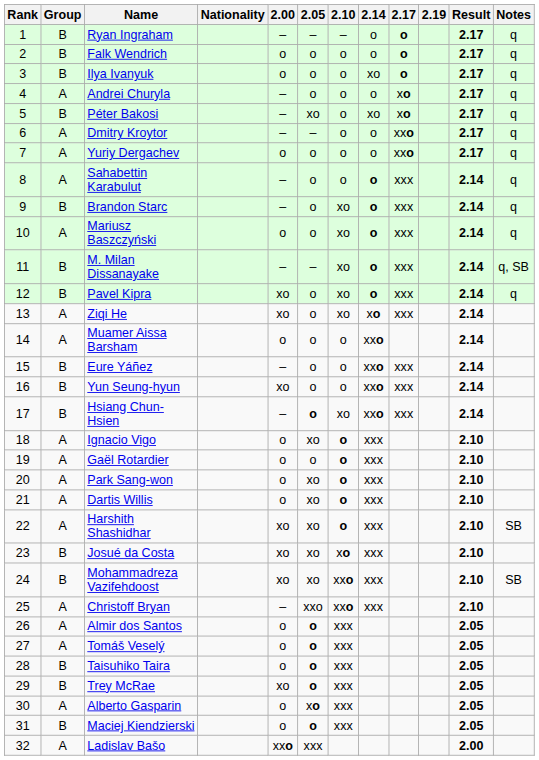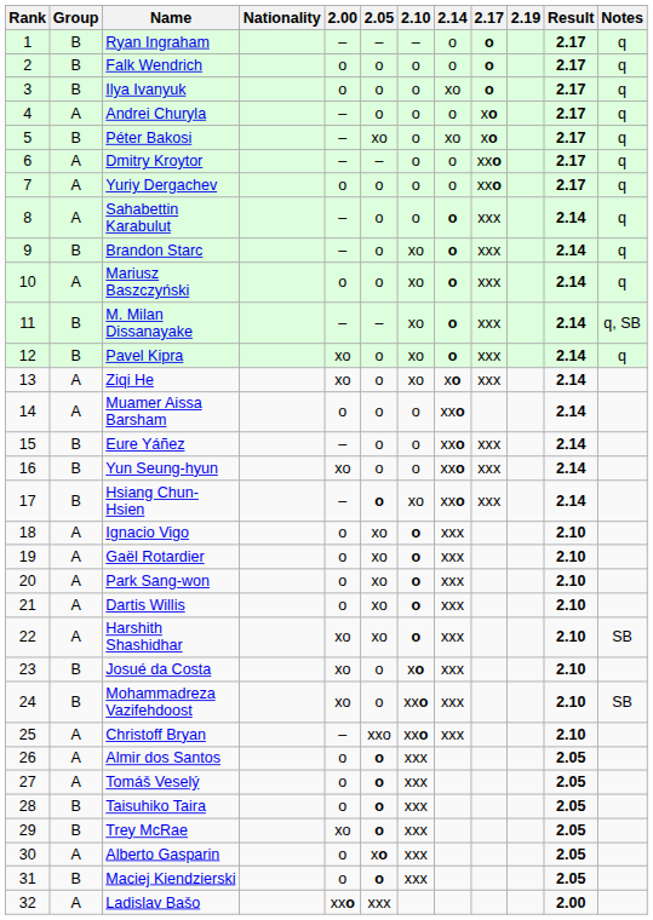 <table class="wikitable sortable" style="text-align:center;font-size:90%">
 <tr>
 <th>Rank</th>
 <th>Group</th>
 <th>Name</th>
 <th>Nationality</th>
 <th>2.00</th>
 <th>2.05</th>
 <th>2.10</th>
 <th>2.14</th>
 <th>2.17</th>
 <th>2.19</th>
 <th>Result</th>
 <th>Notes</th>
 </tr>
 <tr bgcolor=ddffdd>
 <td>1</td>
 <td>B</td>
 <td align="left"><a href='#'>Ryan Ingraham</a></td>
 <td align=left></td>
 <td>–</td>
 <td>–</td>
 <td>–</td>
 <td>o</td>
 <td><strong>o</strong></td>
 <td></td>
 <td><strong>2.17</strong></td>
 <td>q</td>
 </tr>
 <tr bgcolor=ddffdd>
 <td>2</td>
 <td>B</td>
 <td align="left"><a href='#'>Falk Wendrich</a></td>
 <td align=left></td>
 <td>o</td>
 <td>o</td>
 <td>o</td>
 <td>o</td>
 <td><strong>o</strong></td>
 <td></td>
 <td><strong>2.17</strong></td>
 <td>q</td>
 </tr>
 <tr bgcolor=ddffdd>
 <td>3</td>
 <td>B</td>
 <td align="left"><a href='#'>Ilya Ivanyuk</a></td>
 <td align=left></td>
 <td>o</td>
 <td>o</td>
 <td>o</td>
 <td>xo</td>
 <td><strong>o</strong></td>
 <td></td>
 <td><strong>2.17</strong></td>
 <td>q</td>
 </tr>
 <tr bgcolor=ddffdd>
 <td>4</td>
 <td>A</td>
 <td align="left"><a href='#'>Andrei Churyla</a></td>
 <td align=left></td>
 <td>–</td>
 <td>o</td>
 <td>o</td>
 <td>o</td>
 <td>x<strong>o</strong></td>
 <td></td>
 <td><strong>2.17</strong></td>
 <td>q</td>
 </tr>
 <tr bgcolor=ddffdd>
 <td>5</td>
 <td>B</td>
 <td align="left"><a href='#'>Péter Bakosi</a></td>
 <td align=left></td>
 <td>–</td>
 <td>xo</td>
 <td>o</td>
 <td>xo</td>
 <td>x<strong>o</strong></td>
 <td></td>
 <td><strong>2.17</strong></td>
 <td>q</td>
 </tr>
 <tr bgcolor=ddffdd>
 <td>6</td>
 <td>A</td>
 <td align="left"><a href='#'>Dmitry Kroytor</a></td>
 <td align=left></td>
 <td>–</td>
 <td>–</td>
 <td>o</td>
 <td>o</td>
 <td>xx<strong>o</strong></td>
 <td></td>
 <td><strong>2.17</strong></td>
 <td>q</td>
 </tr>
 <tr bgcolor=ddffdd>
 <td>7</td>
 <td>A</td>
 <td align="left"><a href='#'>Yuriy Dergachev</a></td>
 <td align=left></td>
 <td>o</td>
 <td>o</td>
 <td>o</td>
 <td>o</td>
 <td>xx<strong>o</strong></td>
 <td></td>
 <td><strong>2.17</strong></td>
 <td>q</td>
 </tr>
 <tr bgcolor=ddffdd>
 <td>8</td>
 <td>A</td>
 <td align="left"><a href='#'>Sahabettin Karabulut</a></td>
 <td align=left></td>
 <td>–</td>
 <td>o</td>
 <td>o</td>
 <td><strong>o</strong></td>
 <td>xxx</td>
 <td></td>
 <td><strong>2.14</strong></td>
 <td>q</td>
 </tr>
 <tr bgcolor=ddffdd>
 <td>9</td>
 <td>B</td>
 <td align="left"><a href='#'>Brandon Starc</a></td>
 <td align=left></td>
 <td>–</td>
 <td>o</td>
 <td>xo</td>
 <td><strong>o</strong></td>
 <td>xxx</td>
 <td></td>
 <td><strong>2.14</strong></td>
 <td>q</td>
 </tr>
 <tr bgcolor=ddffdd>
 <td>10</td>
 <td>A</td>
 <td align="left"><a href='#'>Mariusz Baszczyński</a></td>
 <td align=left></td>
 <td>o</td>
 <td>o</td>
 <td>xo</td>
 <td><strong>o</strong></td>
 <td>xxx</td>
 <td></td>
 <td><strong>2.14</strong></td>
 <td>q</td>
 </tr>
 <tr bgcolor=ddffdd>
 <td>11</td>
 <td>B</td>
 <td align="left"><a href='#'>M. Milan Dissanayake</a></td>
 <td align=left></td>
 <td>–</td>
 <td>–</td>
 <td>xo</td>
 <td><strong>o</strong></td>
 <td>xxx</td>
 <td></td>
 <td><strong>2.14</strong></td>
 <td>q, SB</td>
 </tr>
 <tr bgcolor=ddffdd>
 <td>12</td>
 <td>B</td>
 <td align="left"><a href='#'>Pavel Kipra</a></td>
 <td align=left></td>
 <td>xo</td>
 <td>o</td>
 <td>xo</td>
 <td><strong>o</strong></td>
 <td>xxx</td>
 <td></td>
 <td><strong>2.14</strong></td>
 <td>q</td>
 </tr>
 <tr>
 <td>13</td>
 <td>A</td>
 <td align="left"><a href='#'>Ziqi He</a></td>
 <td align=left></td>
 <td>xo</td>
 <td>o</td>
 <td>xo</td>
 <td>x<strong>o</strong></td>
 <td>xxx</td>
 <td></td>
 <td><strong>2.14</strong></td>
 <td></td>
 </tr>
 <tr>
 <td>14</td>
 <td>A</td>
 <td align="left"><a href='#'>Muamer Aissa Barsham</a></td>
 <td align=left></td>
 <td>o</td>
 <td>o</td>
 <td>o</td>
 <td>xx<strong>o</strong></td>
 <td></td>
 <td></td>
 <td><strong>2.14</strong></td>
 <td></td>
 </tr>
 <tr>
 <td>15</td>
 <td>B</td>
 <td align="left"><a href='#'>Eure Yáñez</a></td>
 <td align=left></td>
 <td>–</td>
 <td>o</td>
 <td>o</td>
 <td>xx<strong>o</strong></td>
 <td>xxx</td>
 <td></td>
 <td><strong>2.14</strong></td>
 <td></td>
 </tr>
 <tr>
 <td>16</td>
 <td>B</td>
 <td align="left"><a href='#'>Yun Seung-hyun</a></td>
 <td align=left></td>
 <td>xo</td>
 <td>o</td>
 <td>o</td>
 <td>xx<strong>o</strong></td>
 <td>xxx</td>
 <td></td>
 <td><strong>2.14</strong></td>
 <td></td>
 </tr>
 <tr>
 <td>17</td>
 <td>B</td>
 <td align="left"><a href='#'>Hsiang Chun-Hsien</a></td>
 <td align=left></td>
 <td>–</td>
 <td><strong>o</strong></td>
 <td>xo</td>
 <td>xx<strong>o</strong></td>
 <td>xxx</td>
 <td></td>
 <td><strong>2.14</strong></td>
 <td></td>
 </tr>
 <tr>
 <td>18</td>
 <td>A</td>
 <td align="left"><a href='#'>Ignacio Vigo</a></td>
 <td align=left></td>
 <td>o</td>
 <td>xo</td>
 <td><strong>o</strong></td>
 <td>xxx</td>
 <td></td>
 <td></td>
 <td><strong>2.10</strong></td>
 <td></td>
 </tr>
 <tr>
 <td>19</td>
 <td>A</td>
 <td align="left"><a href='#'>Gaël Rotardier</a></td>
 <td align=left></td>
 <td>o</td>
-<td>o</td>
+<td>xo</td>
 <td><strong>o</strong></td>
 <td>xxx</td>
 <td></td>
 <td></td>
 <td><strong>2.10</strong></td>
 <td></td>
 </tr>
 <tr>
 <td>20</td>
 <td>A</td>
 <td align="left"><a href='#'>Park Sang-won</a></td>
 <td align=left></td>
 <td>o</td>
 <td>xo</td>
 <td><strong>o</strong></td>
 <td>xxx</td>
 <td></td>
 <td></td>
 <td><strong>2.10</strong></td>
 <td></td>
 </tr>
 <tr>
 <td>21</td>
 <td>A</td>
 <td align="left"><a href='#'>Dartis Willis</a></td>
 <td align=left></td>
 <td>o</td>
 <td>xo</td>
 <td><strong>o</strong></td>
 <td>xxx</td>
 <td></td>
 <td></td>
 <td><strong>2.10</strong></td>
 <td></td>
 </tr>
 <tr>
 <td>22</td>
 <td>A</td>
 <td align="left"><a href='#'>Harshith Shashidhar</a></td>
 <td align=left></td>
 <td>xo</td>
 <td>xo</td>
 <td><strong>o</strong></td>
 <td>xxx</td>
 <td></td>
 <td></td>
 <td><strong>2.10</strong></td>
 <td>SB</td>
 </tr>
 <tr>
 <td>23</td>
 <td>B</td>
 <td align="left"><a href='#'>Josué da Costa</a></td>
 <td align=left></td>
 <td>xo</td>
-<td>xo</td>
+<td>o</td>
 <td>x<strong>o</strong></td>
 <td>xxx</td>
 <td></td>
 <td></td>
 <td><strong>2.10</strong></td>
 <td></td>
 </tr>
 <tr>
 <td>24</td>
 <td>B</td>
 <td align="left"><a href='#'>Mohammadreza Vazifehdoost</a></td>
 <td align=left></td>
 <td>xo</td>
-<td>xo</td>
+<td>o</td>
 <td>xx<strong>o</strong></td>
 <td>xxx</td>
 <td></td>
 <td></td>
 <td><strong>2.10</strong></td>
 <td>SB</td>
 </tr>
 <tr>
 <td>25</td>
 <td>A</td>
 <td align="left"><a href='#'>Christoff Bryan</a></td>
 <td align=left></td>
 <td>–</td>
 <td>xxo</td>
 <td>xx<strong>o</strong></td>
 <td>xxx</td>
 <td></td>
 <td></td>
 <td><strong>2.10</strong></td>
 <td></td>
 </tr>
 <tr>
 <td>26</td>
 <td>A</td>
 <td align="left"><a href='#'>Almir dos Santos</a></td>
 <td align=left></td>
 <td>o</td>
 <td><strong>o</strong></td>
 <td>xxx</td>
 <td></td>
 <td></td>
 <td></td>
 <td><strong>2.05</strong></td>
 <td></td>
 </tr>
 <tr>
 <td>27</td>
 <td>A</td>
 <td align="left"><a href='#'>Tomáš Veselý</a></td>
 <td align=left></td>
 <td>o</td>
 <td><strong>o</strong></td>
 <td>xxx</td>
 <td></td>
 <td></td>
 <td></td>
 <td><strong>2.05</strong></td>
 <td></td>
 </tr>
 <tr>
 <td>28</td>
 <td>B</td>
 <td align="left"><a href='#'>Taisuhiko Taira</a></td>
 <td align=left></td>
 <td>o</td>
 <td><strong>o</strong></td>
 <td>xxx</td>
 <td></td>
 <td></td>
 <td></td>
 <td><strong>2.05</strong></td>
 <td></td>
 </tr>
 <tr>
 <td>29</td>
 <td>B</td>
 <td align="left"><a href='#'>Trey McRae</a></td>
 <td align=left></td>
 <td>xo</td>
 <td><strong>o</strong></td>
 <td>xxx</td>
 <td></td>
 <td></td>
 <td></td>
 <td><strong>2.05</strong></td>
 <td></td>
 </tr>
 <tr>
 <td>30</td>
 <td>A</td>
 <td align="left"><a href='#'>Alberto Gasparin</a></td>
 <td align=left></td>
 <td>o</td>
 <td>x<strong>o</strong></td>
 <td>xxx</td>
 <td></td>
 <td></td>
 <td></td>
 <td><strong>2.05</strong></td>
 <td></td>
 </tr>
 <tr>
 <td>31</td>
 <td>B</td>
 <td align="left"><a href='#'>Maciej Kiendzierski</a></td>
 <td align=left></td>
 <td>o</td>
 <td><strong>o</strong></td>
 <td>xxx</td>
 <td></td>
 <td></td>
 <td></td>
 <td><strong>2.05</strong></td>
 <td></td>
 </tr>
 <tr>
 <td>32</td>
 <td>A</td>
 <td align="left"><a href='#'>Ladislav Bašo</a></td>
 <td align=left></td>
 <td>xx<strong>o</strong></td>
 <td>xxx</td>
 <td></td>
 <td></td>
 <td></td>
 <td></td>
 <td><strong>2.00</strong></td>
 <td></td>
 </tr>
 </table>
